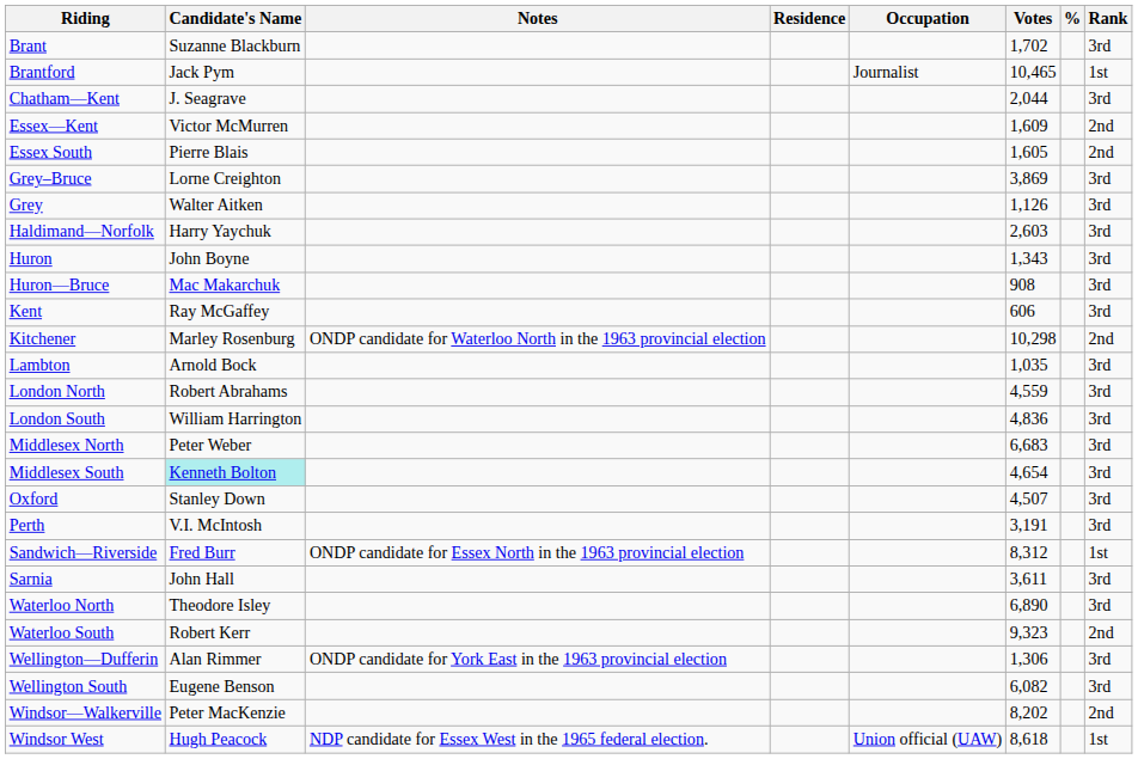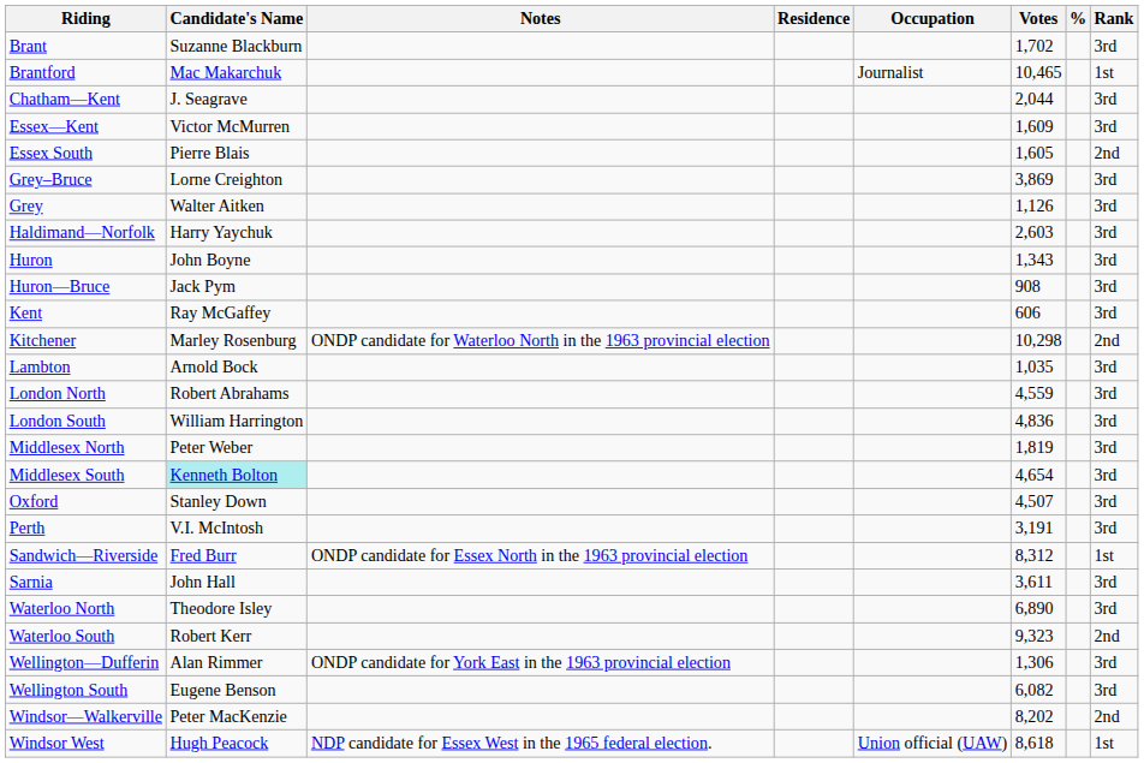 <table class="wikitable sortable">
 <tr>
 <th>Riding<br></th>
 <th>Candidate's Name</th>
 <th>Notes</th>
 <th>Residence</th>
 <th>Occupation</th>
 <th>Votes</th>
 <th>%</th>
 <th>Rank</th>
 </tr>
 <tr>
 <td><a href='#'>Brant</a></td>
 <td>Suzanne Blackburn</td>
 <td></td>
 <td></td>
 <td></td>
 <td>1,702</td>
 <td></td>
 <td>3rd</td>
 </tr>
 <tr>
 <td><a href='#'>Brantford</a></td>
-<td>Jack Pym</td>
+<td><a href='#'>Mac Makarchuk</a></td>
 <td></td>
 <td></td>
 <td>Journalist</td>
 <td>10,465</td>
 <td></td>
 <td>1st</td>
 </tr>
 <tr>
 <td><a href='#'>Chatham—Kent</a></td>
 <td>J. Seagrave</td>
 <td></td>
 <td></td>
 <td></td>
 <td>2,044</td>
 <td></td>
 <td>3rd</td>
 </tr>
 <tr>
 <td><a href='#'>Essex—Kent</a></td>
 <td>Victor McMurren</td>
 <td></td>
 <td></td>
 <td></td>
 <td>1,609</td>
 <td></td>
-<td>2nd</td>
+<td>3rd</td>
 </tr>
 <tr>
 <td><a href='#'>Essex South</a></td>
 <td>Pierre Blais</td>
 <td></td>
 <td></td>
 <td></td>
 <td>1,605</td>
 <td></td>
 <td>2nd</td>
 </tr>
 <tr>
 <td><a href='#'>Grey–Bruce</a></td>
 <td>Lorne Creighton</td>
 <td></td>
 <td></td>
 <td></td>
 <td>3,869</td>
 <td></td>
 <td>3rd</td>
 </tr>
 <tr>
 <td><a href='#'>Grey</a></td>
 <td>Walter Aitken</td>
 <td></td>
 <td></td>
 <td></td>
 <td>1,126</td>
 <td></td>
 <td>3rd</td>
 </tr>
 <tr>
 <td><a href='#'>Haldimand—Norfolk</a></td>
 <td>Harry Yaychuk</td>
 <td></td>
 <td></td>
 <td></td>
 <td>2,603</td>
 <td></td>
 <td>3rd</td>
 </tr>
 <tr>
 <td><a href='#'>Huron</a></td>
 <td>John Boyne</td>
 <td></td>
 <td></td>
 <td></td>
 <td>1,343</td>
 <td></td>
 <td>3rd</td>
 </tr>
 <tr>
 <td><a href='#'>Huron—Bruce</a></td>
-<td><a href='#'>Mac Makarchuk</a></td>
+<td>Jack Pym</td>
 <td></td>
 <td></td>
 <td></td>
 <td>908</td>
 <td></td>
 <td>3rd</td>
 </tr>
 <tr>
 <td><a href='#'>Kent</a></td>
 <td>Ray McGaffey</td>
 <td></td>
 <td></td>
 <td></td>
 <td>606</td>
 <td></td>
 <td>3rd</td>
 </tr>
 <tr>
 <td><a href='#'>Kitchener</a></td>
 <td>Marley Rosenburg</td>
 <td>ONDP candidate for <a href='#'>Waterloo North</a> in the <a href='#'>1963 provincial election</a></td>
 <td></td>
 <td></td>
 <td>10,298</td>
 <td></td>
 <td>2nd</td>
 </tr>
 <tr>
 <td><a href='#'>Lambton</a></td>
 <td>Arnold Bock</td>
 <td></td>
 <td></td>
 <td></td>
 <td>1,035</td>
 <td></td>
 <td>3rd</td>
 </tr>
 <tr>
 <td><a href='#'>London North</a></td>
 <td>Robert Abrahams</td>
 <td></td>
 <td></td>
 <td></td>
 <td>4,559</td>
 <td></td>
 <td>3rd</td>
 </tr>
 <tr>
 <td><a href='#'>London South</a></td>
 <td>William Harrington</td>
 <td></td>
 <td></td>
 <td></td>
 <td>4,836</td>
 <td></td>
 <td>3rd</td>
 </tr>
 <tr>
 <td><a href='#'>Middlesex North</a></td>
 <td>Peter Weber</td>
 <td></td>
 <td></td>
 <td></td>
-<td>6,683</td>
+<td>1,819</td>
 <td></td>
 <td>3rd</td>
 </tr>
 <tr>
 <td><a href='#'>Middlesex South</a></td>
 <td style="background: paleturquoise;"><a href='#'>Kenneth Bolton</a></td>
 <td></td>
 <td></td>
 <td></td>
 <td>4,654</td>
 <td></td>
 <td>3rd</td>
 </tr>
 <tr>
 <td><a href='#'>Oxford</a></td>
 <td>Stanley Down</td>
 <td></td>
 <td></td>
 <td></td>
 <td>4,507</td>
 <td></td>
 <td>3rd</td>
 </tr>
 <tr>
 <td><a href='#'>Perth</a></td>
 <td>V.I. McIntosh</td>
 <td></td>
 <td></td>
 <td></td>
 <td>3,191</td>
 <td></td>
 <td>3rd</td>
 </tr>
 <tr>
 <td><a href='#'>Sandwich—Riverside</a></td>
 <td><a href='#'>Fred Burr</a></td>
 <td>ONDP candidate for <a href='#'>Essex North</a> in the <a href='#'>1963 provincial election</a></td>
 <td></td>
 <td></td>
 <td>8,312</td>
 <td></td>
 <td>1st</td>
 </tr>
 <tr>
 <td><a href='#'>Sarnia</a></td>
 <td>John Hall</td>
 <td></td>
 <td></td>
 <td></td>
 <td>3,611</td>
 <td></td>
 <td>3rd</td>
 </tr>
 <tr>
 <td><a href='#'>Waterloo North</a></td>
 <td>Theodore Isley</td>
 <td></td>
 <td></td>
 <td></td>
 <td>6,890</td>
 <td></td>
 <td>3rd</td>
 </tr>
 <tr>
 <td><a href='#'>Waterloo South</a></td>
 <td>Robert Kerr</td>
 <td></td>
 <td></td>
 <td></td>
 <td>9,323</td>
 <td></td>
 <td>2nd</td>
 </tr>
 <tr>
 <td><a href='#'>Wellington—Dufferin</a></td>
 <td>Alan Rimmer</td>
 <td>ONDP candidate for <a href='#'>York East</a> in the <a href='#'>1963 provincial election</a></td>
 <td></td>
 <td></td>
 <td>1,306</td>
 <td></td>
 <td>3rd</td>
 </tr>
 <tr>
 <td><a href='#'>Wellington South</a></td>
 <td>Eugene Benson</td>
 <td></td>
 <td></td>
 <td></td>
 <td>6,082</td>
 <td></td>
 <td>3rd</td>
 </tr>
 <tr>
 <td><a href='#'>Windsor—Walkerville</a></td>
 <td>Peter MacKenzie</td>
 <td></td>
 <td></td>
 <td></td>
 <td>8,202</td>
 <td></td>
 <td>2nd</td>
 </tr>
 <tr>
 <td><a href='#'>Windsor West</a></td>
 <td><a href='#'>Hugh Peacock</a></td>
 <td><a href='#'>NDP</a> candidate for <a href='#'>Essex West</a> in the <a href='#'>1965 federal election</a>.</td>
 <td></td>
 <td><a href='#'>Union</a> official (<a href='#'>UAW</a>)</td>
 <td>8,618</td>
 <td></td>
 <td>1st</td>
 </tr>
 </table>
